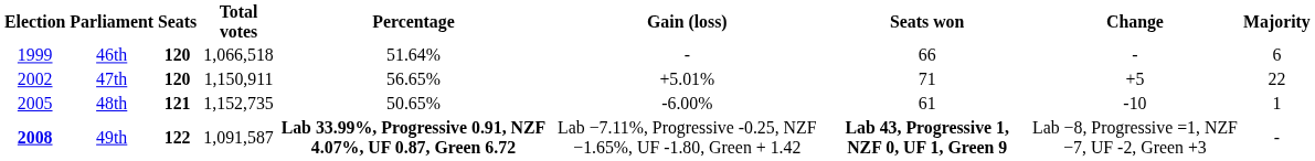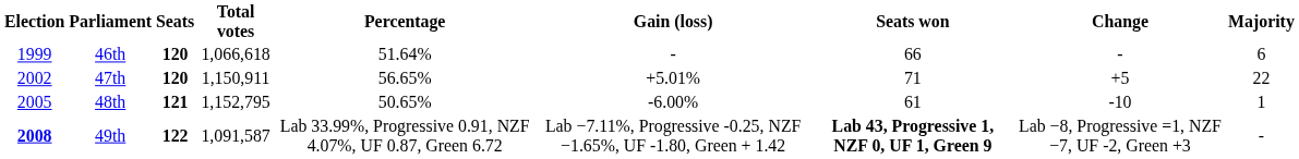 <table wikitable| width=95%>
 <tr ---->
 <th align=center>Election</th>
 <th align=center>Parliament</th>
 <th align=center>Seats</th>
 <th align=center>Total votes</th>
 <th align=center>Percentage</th>
 <th align=center>Gain (loss)</th>
 <th align=center>Seats won</th>
 <th align=center>Change</th>
 <th align=center>Majority</th>
 </tr>
 <tr ---->
 <td align=center><a href='#'>1999</a></td>
 <td align=center><a href='#'>46th</a></td>
 <td align=center><strong>120</strong></td>
-<td align=center>1,066,518</td>
+<td align=center>1,066,618</td>
 <td align=center>51.64%</td>
 <td align=center>-</td>
 <td align=center>66</td>
 <td align=center>-</td>
 <td align=center>6</td>
 </tr>
 <tr ---->
 <td align=center><a href='#'>2002</a></td>
 <td align=center><a href='#'>47th</a></td>
 <td align=center><strong>120</strong></td>
 <td align=center>1,150,911</td>
 <td align=center>56.65%</td>
 <td align=center>+5.01%</td>
 <td align=center>71</td>
 <td align=center>+5</td>
 <td align=center>22</td>
 </tr>
 <tr ---->
 <td align=center><a href='#'>2005</a></td>
 <td align=center><a href='#'>48th</a></td>
 <td align=center><strong>121</strong></td>
-<td align=center>1,152,735</td>
+<td align=center>1,152,795</td>
 <td align=center>50.65%</td>
 <td align=center>-6.00%</td>
 <td align=center>61</td>
 <td align=center>-10</td>
 <td align=center>1</td>
 </tr>
 <tr ---->
 <td align=center><strong><a href='#'>2008</a></strong></td>
 <td align=center><a href='#'>49th</a></td>
 <td align=center><strong>122</strong></td>
 <td align=center>1,091,587</td>
-<td align=center><strong>Lab 33.99%, Progressive 0.91, NZF 4.07%, UF 0.87, Green 6.72</strong></td>
+<td align=center>Lab 33.99%, Progressive 0.91, NZF 4.07%, UF 0.87, Green 6.72</td>
 <td align=center>Lab −7.11%, Progressive -0.25,  NZF −1.65%, UF -1.80, Green + 1.42</td>
 <td align=center><strong>Lab 43, Progressive 1, NZF 0, UF 1, Green 9</strong></td>
 <td align=center>Lab −8, Progressive =1, NZF −7, UF -2, Green +3</td>
 <td align=center>-</td>
 </tr>
 </table>
